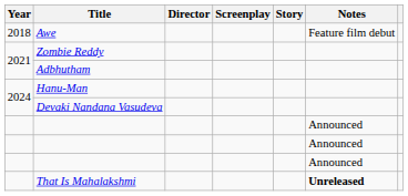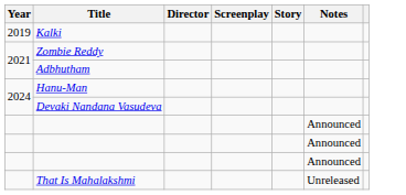 <table class="wikitable sortable">
 <tr>
 <th scope="col">Year</th>
 <th scope="col">Title</th>
 <th scope="col">Director</th>
 <th scope="col">Screenplay</th>
 <th scope="col">Story</th>
 <th scope="col" class="unsortable">Notes</th>
 <th scope="col" class="unsortable"></th>
 </tr>
 <tr>
-<td>2018</td>
-<td><em><a href='#'>Awe</a></em></td>
+<td>2019</td>
+<td><em><a href='#'>Kalki</a></em></td>
 <td></td>
 <td></td>
 <td></td>
-<td>Feature film debut</td>
+<td></td>
 <td></td>
 </tr>
 <tr>
 <td rowspan="2">2021</td>
 <td><em><a href='#'>Zombie Reddy</a></em></td>
 <td></td>
 <td></td>
 <td></td>
 <td></td>
 <td></td>
 </tr>
 <tr>
 <td><em><a href='#'>Adbhutham</a></em></td>
 <td></td>
 <td></td>
 <td></td>
 <td></td>
 <td></td>
 </tr>
 <tr>
 <td rowspan="2">2024</td>
 <td><em><a href='#'>Hanu-Man</a></em></td>
 <td></td>
 <td></td>
 <td></td>
 <td></td>
 <td></td>
 </tr>
 <tr>
 <td><em><a href='#'>Devaki Nandana Vasudeva</a></em></td>
 <td></td>
 <td></td>
 <td></td>
 <td></td>
 <td></td>
 </tr>
 <tr>
 <td></td>
 <td></td>
 <td></td>
 <td></td>
 <td></td>
 <td>Announced</td>
 <td></td>
 </tr>
 <tr>
 <td></td>
 <td></td>
 <td></td>
 <td></td>
 <td></td>
 <td>Announced</td>
 <td></td>
 </tr>
 <tr>
 <td></td>
 <td></td>
 <td></td>
 <td></td>
 <td></td>
 <td>Announced</td>
 <td></td>
 </tr>
 <tr>
 <td></td>
 <td><em><a href='#'>That Is Mahalakshmi</a></em></td>
 <td></td>
 <td></td>
 <td></td>
-<td><strong>Unreleased</strong></td>
+<td>Unreleased</td>
 <td></td>
 </tr>
 </table>
